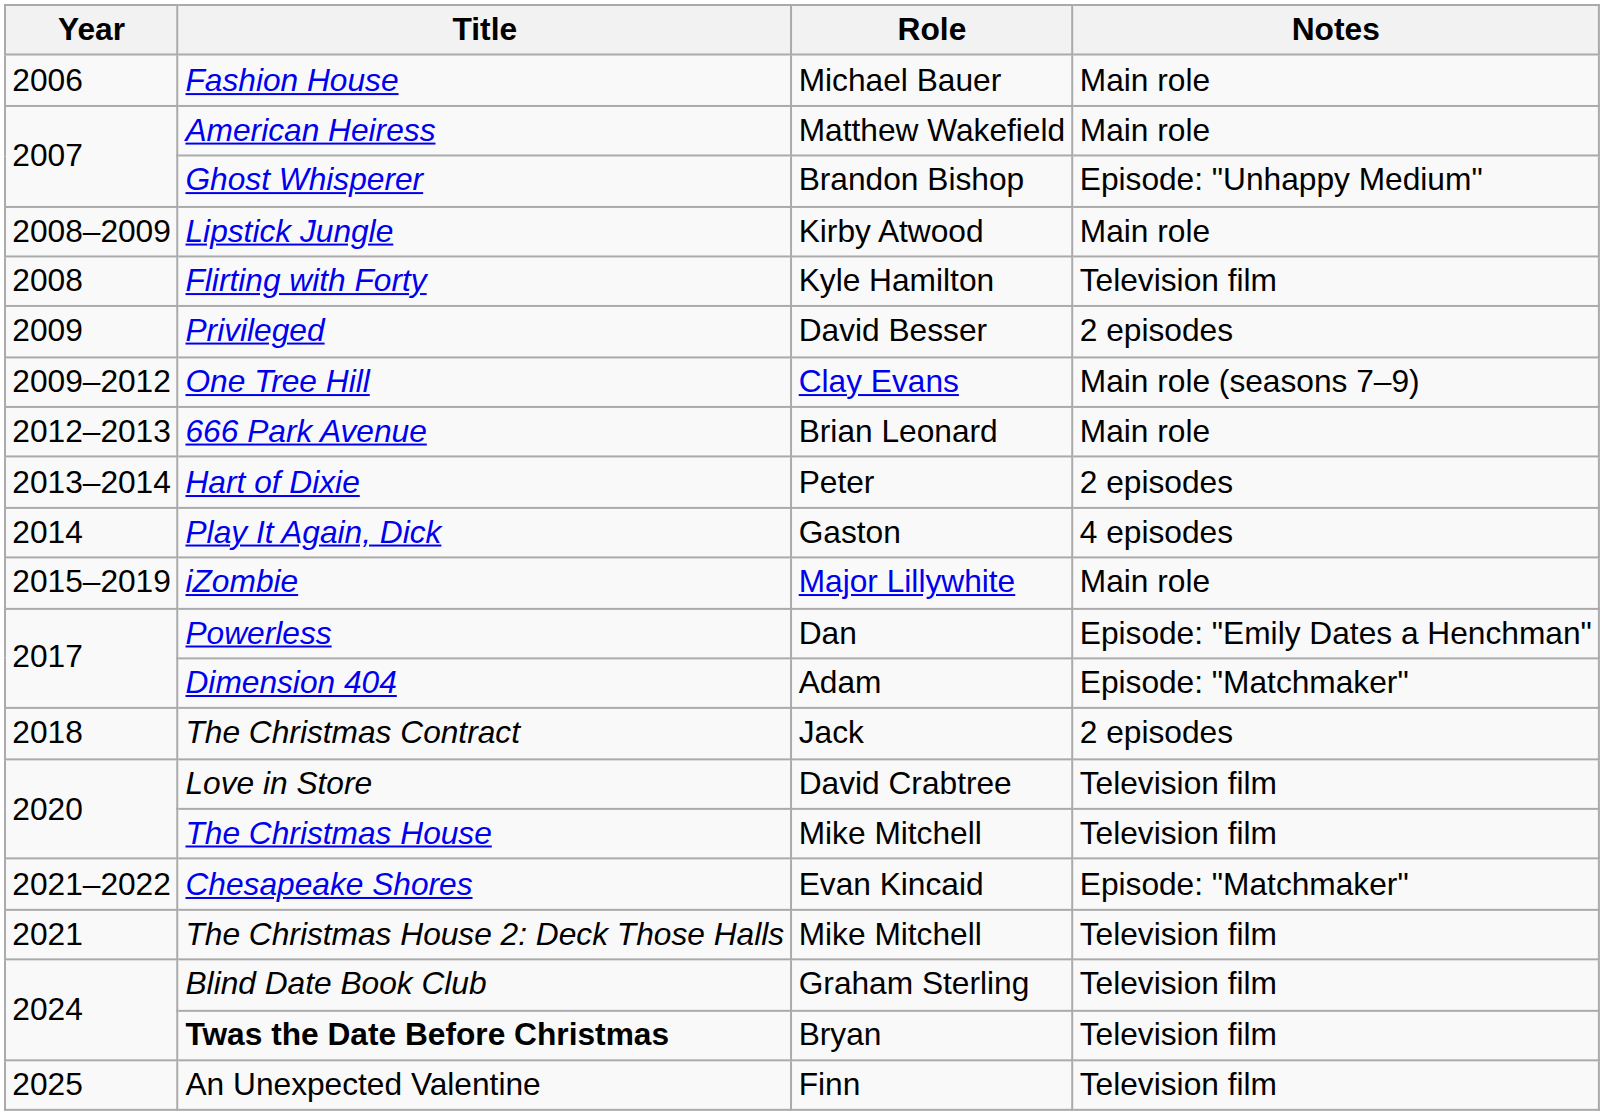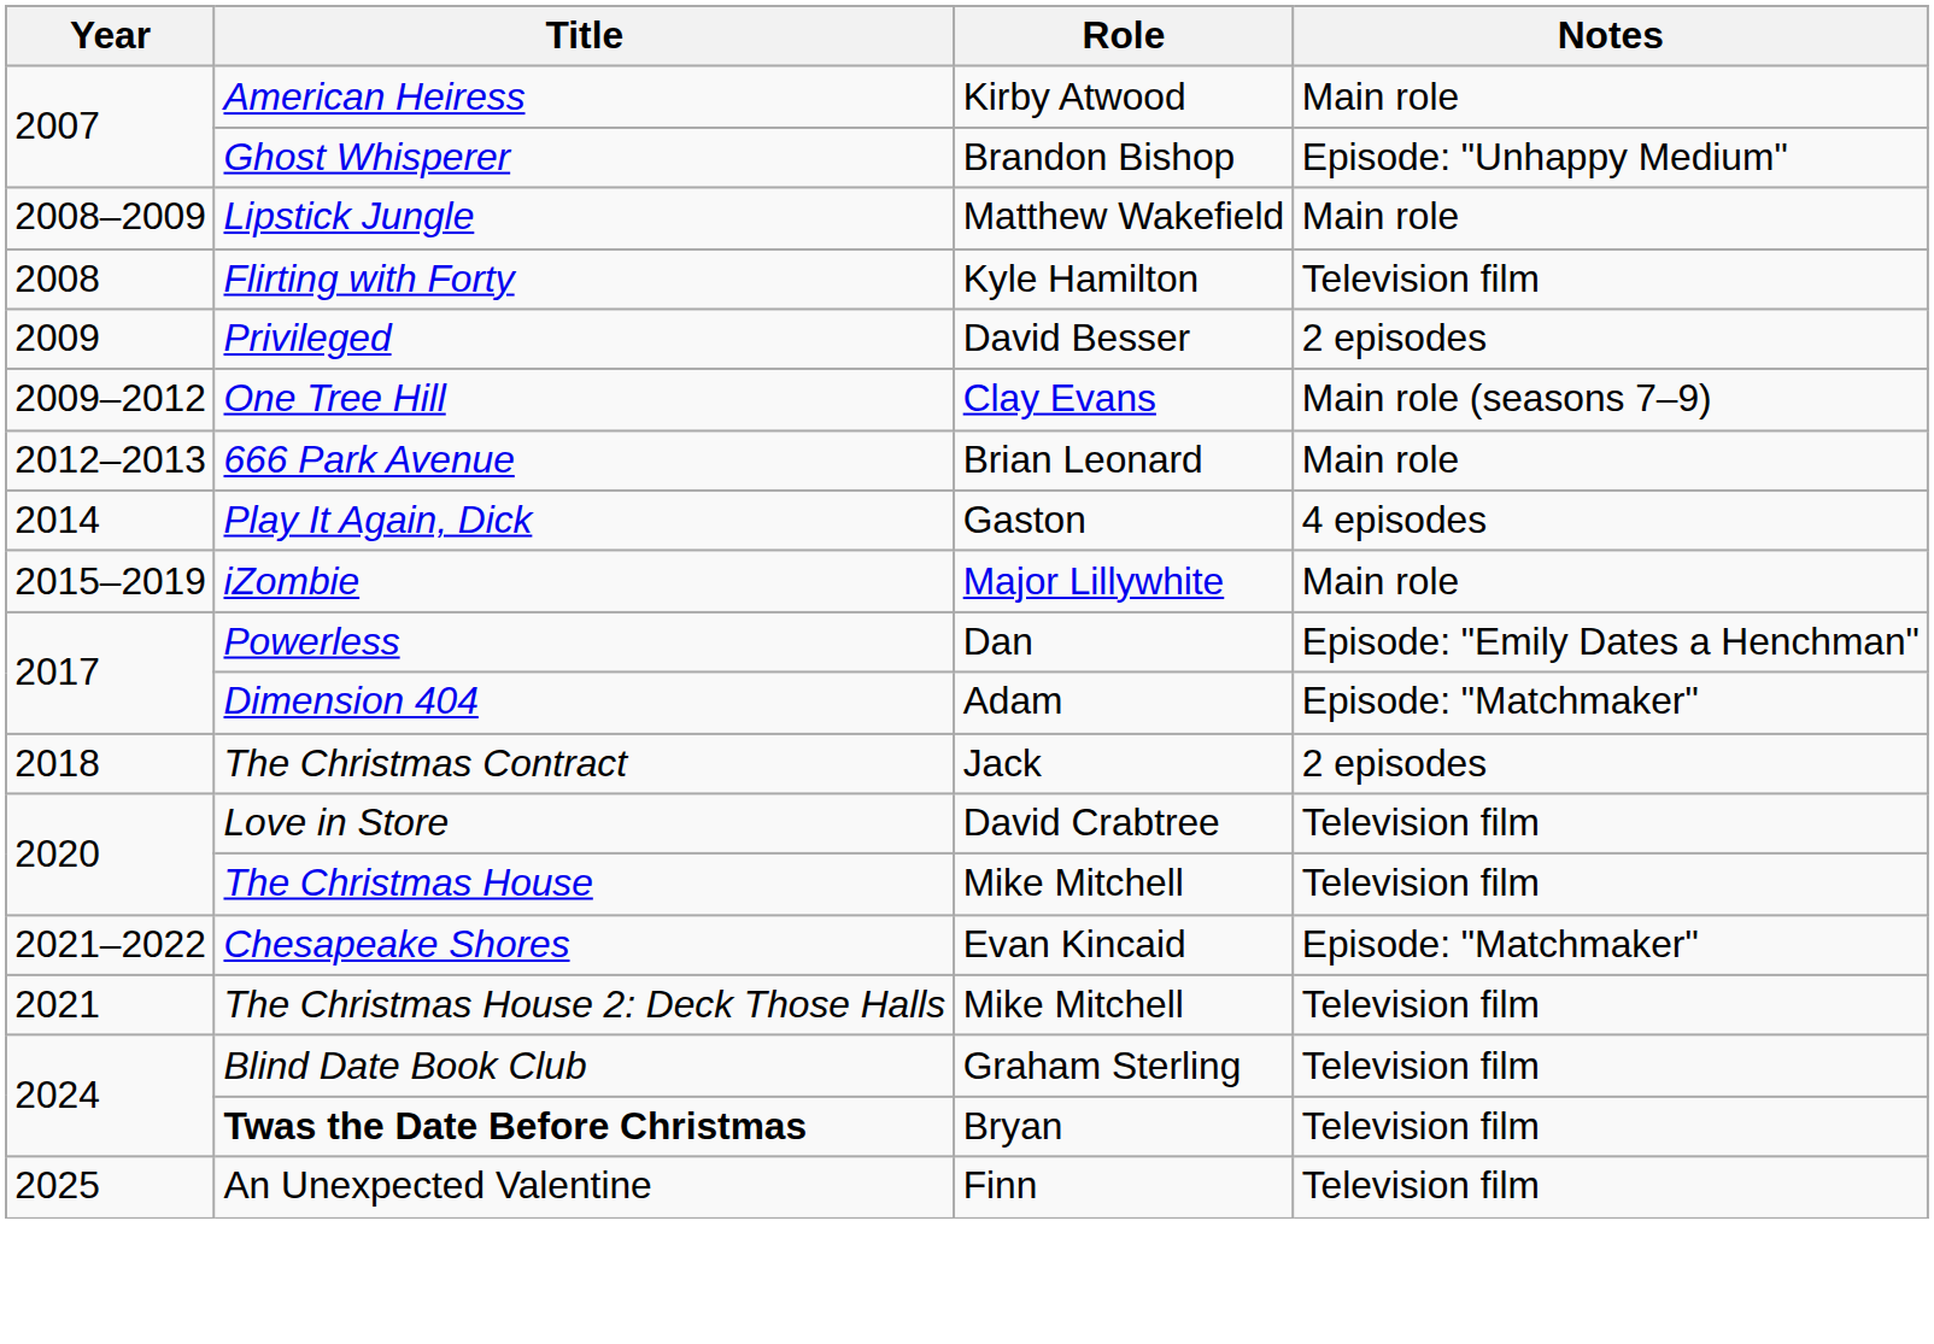 <table class="wikitable sortable">
 <tr>
 <th>Year</th>
 <th>Title</th>
 <th>Role</th>
 <th class="unsortable">Notes</th>
 </tr>
 <tr>
-<td>2006</td>
-<td><em><a href='#'>Fashion House</a></em></td>
-<td>Michael Bauer</td>
-<td>Main role</td>
-</tr>
-<tr>
 <td rowspan="2">2007</td>
 <td><em><a href='#'>American Heiress</a></em></td>
-<td>Matthew Wakefield</td>
+<td>Kirby Atwood</td>
 <td>Main role</td>
 </tr>
 <tr>
 <td><em><a href='#'>Ghost Whisperer</a></em></td>
 <td>Brandon Bishop</td>
 <td>Episode: "Unhappy Medium"</td>
 </tr>
 <tr>
 <td>2008–2009</td>
 <td><em><a href='#'>Lipstick Jungle</a></em></td>
-<td>Kirby Atwood</td>
+<td>Matthew Wakefield</td>
 <td>Main role</td>
 </tr>
 <tr>
 <td>2008</td>
 <td><em><a href='#'>Flirting with Forty</a></em></td>
 <td>Kyle Hamilton</td>
 <td>Television film</td>
 </tr>
 <tr>
 <td>2009</td>
 <td><em><a href='#'>Privileged</a></em></td>
 <td>David Besser</td>
 <td>2 episodes</td>
 </tr>
 <tr>
 <td>2009–2012</td>
 <td><em><a href='#'>One Tree Hill</a></em></td>
 <td><a href='#'>Clay Evans</a></td>
 <td>Main role (seasons 7–9)</td>
 </tr>
 <tr>
 <td>2012–2013</td>
 <td><em><a href='#'>666 Park Avenue</a></em></td>
 <td>Brian Leonard</td>
 <td>Main role</td>
-</tr>
-<tr>
-<td>2013–2014</td>
-<td><em><a href='#'>Hart of Dixie</a></em></td>
-<td>Peter</td>
-<td>2 episodes</td>
 </tr>
 <tr>
 <td>2014</td>
 <td><em><a href='#'>Play It Again, Dick</a></em></td>
 <td>Gaston</td>
 <td>4 episodes</td>
 </tr>
 <tr>
 <td>2015–2019</td>
 <td><em><a href='#'>iZombie</a></em></td>
 <td><a href='#'>Major Lillywhite</a></td>
 <td>Main role</td>
 </tr>
 <tr>
 <td rowspan="2">2017</td>
 <td><em><a href='#'>Powerless</a></em></td>
 <td>Dan</td>
 <td>Episode: "Emily Dates a Henchman"</td>
 </tr>
 <tr>
 <td><em><a href='#'>Dimension 404</a></em></td>
 <td>Adam</td>
 <td>Episode: "Matchmaker"</td>
 </tr>
 <tr>
 <td>2018</td>
 <td data-sort-value="Christmas Contract, The"><em>The Christmas Contract</em></td>
 <td>Jack</td>
 <td>2 episodes</td>
 </tr>
 <tr>
 <td rowspan="2">2020</td>
 <td><em>Love in Store</em></td>
 <td>David Crabtree</td>
 <td>Television film</td>
 </tr>
 <tr>
 <td><em><a href='#'>The Christmas House</a></em></td>
 <td>Mike Mitchell</td>
 <td>Television film</td>
 </tr>
 <tr>
 <td>2021–2022</td>
 <td><em><a href='#'>Chesapeake Shores</a></em></td>
 <td>Evan Kincaid</td>
 <td>Episode: "Matchmaker"</td>
 </tr>
 <tr>
 <td>2021</td>
 <td><em>The Christmas House 2: Deck Those Halls</em></td>
 <td>Mike Mitchell</td>
 <td>Television film</td>
 </tr>
 <tr>
 <td rowspan="2">2024</td>
 <td><em>Blind Date Book Club</em></td>
 <td>Graham Sterling</td>
 <td>Television film</td>
 </tr>
 <tr>
 <td><strong>Twas the Date Before Christmas<em></td>
 <td>Bryan</td>
 <td>Television film</td>
 </tr>
 <tr>
 <td>2025</td>
 <td></em>An Unexpected Valentine<em></td>
 <td>Finn</td>
 <td>Television film</td>
 </tr>
 </table>
